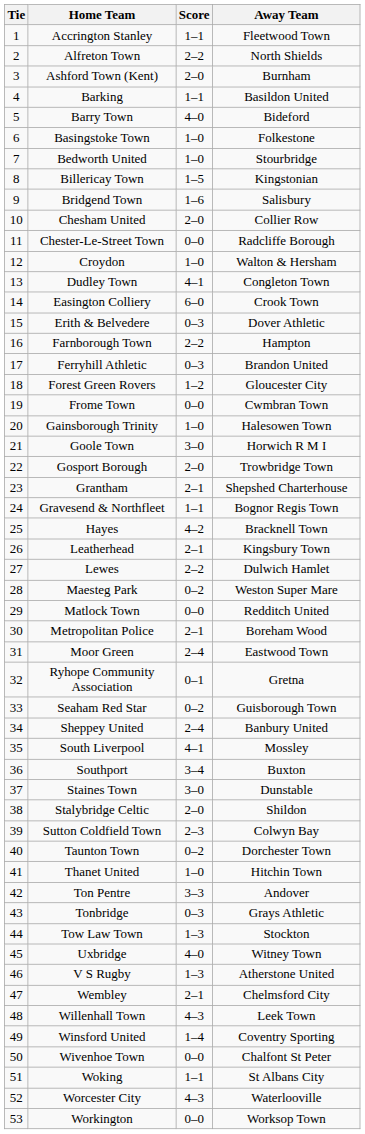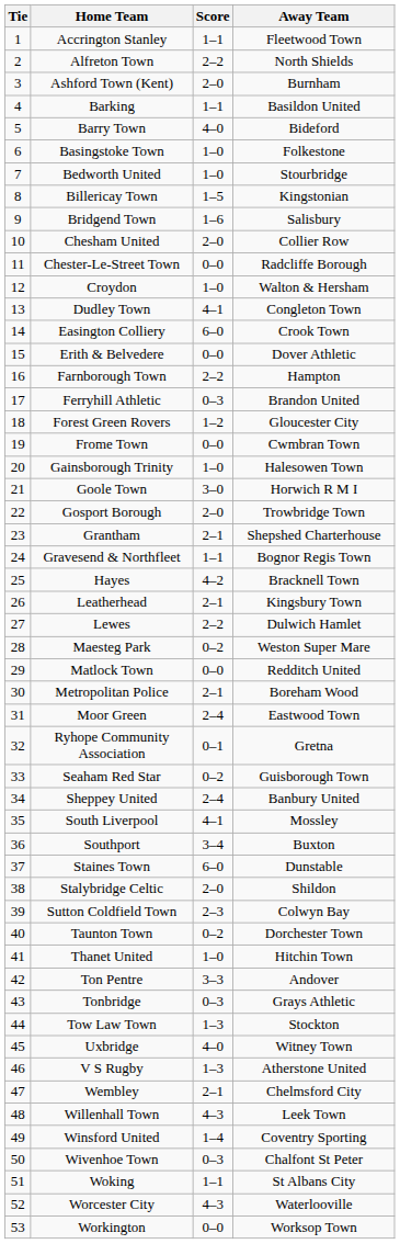 <table class="wikitable" style="text-align:center;">
 <tr>
 <th width=20>Tie</th>
 <th width=175>Home Team</th>
 <th width=20>Score</th>
 <th width=175>Away Team</th>
 </tr>
 <tr>
 <td>1</td>
 <td>Accrington Stanley</td>
 <td>1–1</td>
 <td>Fleetwood Town</td>
 </tr>
 <tr>
 <td>2</td>
 <td>Alfreton Town</td>
 <td>2–2</td>
 <td>North Shields</td>
 </tr>
 <tr>
 <td>3</td>
 <td>Ashford Town (Kent)</td>
 <td>2–0</td>
 <td>Burnham</td>
 </tr>
 <tr>
 <td>4</td>
 <td>Barking</td>
 <td>1–1</td>
 <td>Basildon United</td>
 </tr>
 <tr>
 <td>5</td>
 <td>Barry Town</td>
 <td>4–0</td>
 <td>Bideford</td>
 </tr>
 <tr>
 <td>6</td>
 <td>Basingstoke Town</td>
 <td>1–0</td>
 <td>Folkestone</td>
 </tr>
 <tr>
 <td>7</td>
 <td>Bedworth United</td>
 <td>1–0</td>
 <td>Stourbridge</td>
 </tr>
 <tr>
 <td>8</td>
 <td>Billericay Town</td>
 <td>1–5</td>
 <td>Kingstonian</td>
 </tr>
 <tr>
 <td>9</td>
 <td>Bridgend Town</td>
 <td>1–6</td>
 <td>Salisbury</td>
 </tr>
 <tr>
 <td>10</td>
 <td>Chesham United</td>
 <td>2–0</td>
 <td>Collier Row</td>
 </tr>
 <tr>
 <td>11</td>
 <td>Chester-Le-Street Town</td>
 <td>0–0</td>
 <td>Radcliffe Borough</td>
 </tr>
 <tr>
 <td>12</td>
 <td>Croydon</td>
 <td>1–0</td>
 <td>Walton & Hersham</td>
 </tr>
 <tr>
 <td>13</td>
 <td>Dudley Town</td>
 <td>4–1</td>
 <td>Congleton Town</td>
 </tr>
 <tr>
 <td>14</td>
 <td>Easington Colliery</td>
 <td>6–0</td>
 <td>Crook Town</td>
 </tr>
 <tr>
 <td>15</td>
 <td>Erith & Belvedere</td>
-<td>0–3</td>
+<td>0–0</td>
 <td>Dover Athletic</td>
 </tr>
 <tr>
 <td>16</td>
 <td>Farnborough Town</td>
 <td>2–2</td>
 <td>Hampton</td>
 </tr>
 <tr>
 <td>17</td>
 <td>Ferryhill Athletic</td>
 <td>0–3</td>
 <td>Brandon United</td>
 </tr>
 <tr>
 <td>18</td>
 <td>Forest Green Rovers</td>
 <td>1–2</td>
 <td>Gloucester City</td>
 </tr>
 <tr>
 <td>19</td>
 <td>Frome Town</td>
 <td>0–0</td>
 <td>Cwmbran Town</td>
 </tr>
 <tr>
 <td>20</td>
 <td>Gainsborough Trinity</td>
 <td>1–0</td>
 <td>Halesowen Town</td>
 </tr>
 <tr>
 <td>21</td>
 <td>Goole Town</td>
 <td>3–0</td>
 <td>Horwich R M I</td>
 </tr>
 <tr>
 <td>22</td>
 <td>Gosport Borough</td>
 <td>2–0</td>
 <td>Trowbridge Town</td>
 </tr>
 <tr>
 <td>23</td>
 <td>Grantham</td>
 <td>2–1</td>
 <td>Shepshed Charterhouse</td>
 </tr>
 <tr>
 <td>24</td>
 <td>Gravesend & Northfleet</td>
 <td>1–1</td>
 <td>Bognor Regis Town</td>
 </tr>
 <tr>
 <td>25</td>
 <td>Hayes</td>
 <td>4–2</td>
 <td>Bracknell Town</td>
 </tr>
 <tr>
 <td>26</td>
 <td>Leatherhead</td>
 <td>2–1</td>
 <td>Kingsbury Town</td>
 </tr>
 <tr>
 <td>27</td>
 <td>Lewes</td>
 <td>2–2</td>
 <td>Dulwich Hamlet</td>
 </tr>
 <tr>
 <td>28</td>
 <td>Maesteg Park</td>
 <td>0–2</td>
 <td>Weston Super Mare</td>
 </tr>
 <tr>
 <td>29</td>
 <td>Matlock Town</td>
 <td>0–0</td>
 <td>Redditch United</td>
 </tr>
 <tr>
 <td>30</td>
 <td>Metropolitan Police</td>
 <td>2–1</td>
 <td>Boreham Wood</td>
 </tr>
 <tr>
 <td>31</td>
 <td>Moor Green</td>
 <td>2–4</td>
 <td>Eastwood Town</td>
 </tr>
 <tr>
 <td>32</td>
 <td>Ryhope Community Association</td>
 <td>0–1</td>
 <td>Gretna</td>
 </tr>
 <tr>
 <td>33</td>
 <td>Seaham Red Star</td>
 <td>0–2</td>
 <td>Guisborough Town</td>
 </tr>
 <tr>
 <td>34</td>
 <td>Sheppey United</td>
 <td>2–4</td>
 <td>Banbury United</td>
 </tr>
 <tr>
 <td>35</td>
 <td>South Liverpool</td>
 <td>4–1</td>
 <td>Mossley</td>
 </tr>
 <tr>
 <td>36</td>
 <td>Southport</td>
 <td>3–4</td>
 <td>Buxton</td>
 </tr>
 <tr>
 <td>37</td>
 <td>Staines Town</td>
-<td>3–0</td>
+<td>6–0</td>
 <td>Dunstable</td>
 </tr>
 <tr>
 <td>38</td>
 <td>Stalybridge Celtic</td>
 <td>2–0</td>
 <td>Shildon</td>
 </tr>
 <tr>
 <td>39</td>
 <td>Sutton Coldfield Town</td>
 <td>2–3</td>
 <td>Colwyn Bay</td>
 </tr>
 <tr>
 <td>40</td>
 <td>Taunton Town</td>
 <td>0–2</td>
 <td>Dorchester Town</td>
 </tr>
 <tr>
 <td>41</td>
 <td>Thanet United</td>
 <td>1–0</td>
 <td>Hitchin Town</td>
 </tr>
 <tr>
 <td>42</td>
 <td>Ton Pentre</td>
 <td>3–3</td>
 <td>Andover</td>
 </tr>
 <tr>
 <td>43</td>
 <td>Tonbridge</td>
 <td>0–3</td>
 <td>Grays Athletic</td>
 </tr>
 <tr>
 <td>44</td>
 <td>Tow Law Town</td>
 <td>1–3</td>
 <td>Stockton</td>
 </tr>
 <tr>
 <td>45</td>
 <td>Uxbridge</td>
 <td>4–0</td>
 <td>Witney Town</td>
 </tr>
 <tr>
 <td>46</td>
 <td>V S Rugby</td>
 <td>1–3</td>
 <td>Atherstone United</td>
 </tr>
 <tr>
 <td>47</td>
 <td>Wembley</td>
 <td>2–1</td>
 <td>Chelmsford City</td>
 </tr>
 <tr>
 <td>48</td>
 <td>Willenhall Town</td>
 <td>4–3</td>
 <td>Leek Town</td>
 </tr>
 <tr>
 <td>49</td>
 <td>Winsford United</td>
 <td>1–4</td>
 <td>Coventry Sporting</td>
 </tr>
 <tr>
 <td>50</td>
 <td>Wivenhoe Town</td>
-<td>0–0</td>
+<td>0–3</td>
 <td>Chalfont St Peter</td>
 </tr>
 <tr>
 <td>51</td>
 <td>Woking</td>
 <td>1–1</td>
 <td>St Albans City</td>
 </tr>
 <tr>
 <td>52</td>
 <td>Worcester City</td>
 <td>4–3</td>
 <td>Waterlooville</td>
 </tr>
 <tr>
 <td>53</td>
 <td>Workington</td>
 <td>0–0</td>
 <td>Worksop Town</td>
 </tr>
 </table>
